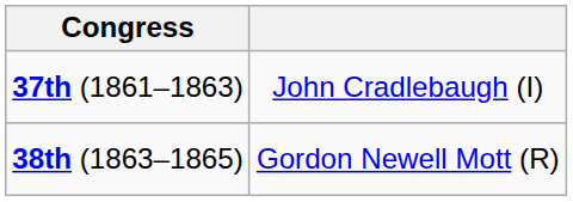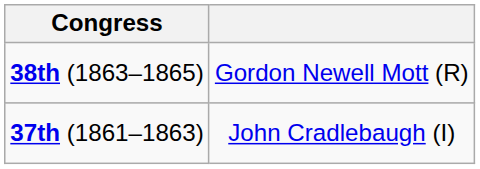 <table class=wikitable style="text-align:center">
 <tr>
 <th>Congress</th>
 <th></th>
 </tr>
 <tr style="height:2.5em">
+<td><strong><a href='#'>38th</a></strong> (1863–1865)</td>
+<td><a href='#'>Gordon Newell Mott</a> (R)</td>
+</tr>
+<tr style="height:2.5em">
 <td><strong><a href='#'>37th</a></strong> (1861–1863)</td>
 <td><a href='#'>John Cradlebaugh</a> (I)</td>
 </tr>
-<tr style="height:2.5em">
-<td><strong><a href='#'>38th</a></strong> (1863–1865)</td>
-<td><a href='#'>Gordon Newell Mott</a> (R)</td>
-</tr>
 </table>
